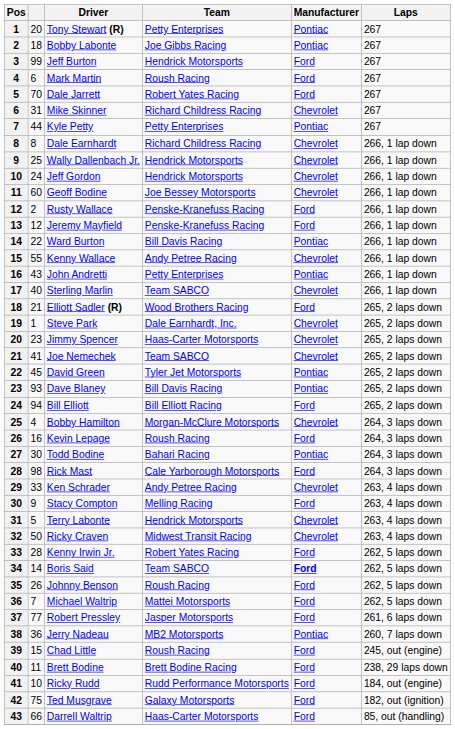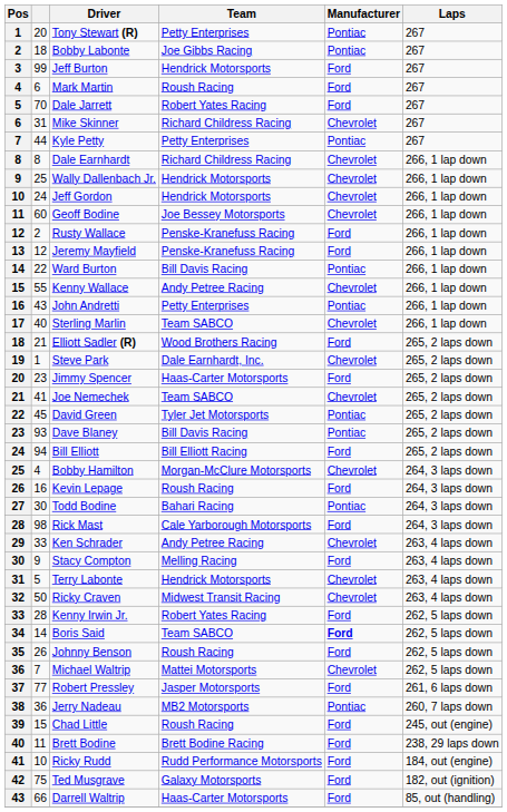 <table class="wikitable" style="font-size:95%">
 <tr>
 <th>Pos</th>
 <th></th>
 <th>Driver</th>
 <th>Team</th>
 <th>Manufacturer</th>
 <th>Laps</th>
 </tr>
 <tr>
 <th>1</th>
 <td>20</td>
 <td><a href='#'>Tony Stewart</a> <strong>(R)</strong></td>
 <td><a href='#'>Petty Enterprises</a></td>
 <td><a href='#'>Pontiac</a></td>
 <td>267</td>
 </tr>
 <tr>
 <th>2</th>
 <td>18</td>
 <td><a href='#'>Bobby Labonte</a></td>
 <td><a href='#'>Joe Gibbs Racing</a></td>
 <td><a href='#'>Pontiac</a></td>
 <td>267</td>
 </tr>
 <tr>
 <th>3</th>
 <td>99</td>
 <td><a href='#'>Jeff Burton</a></td>
 <td><a href='#'>Hendrick Motorsports</a></td>
 <td><a href='#'>Ford</a></td>
 <td>267</td>
 </tr>
 <tr>
 <th>4</th>
 <td>6</td>
 <td><a href='#'>Mark Martin</a></td>
 <td><a href='#'>Roush Racing</a></td>
 <td><a href='#'>Ford</a></td>
 <td>267</td>
 </tr>
 <tr>
 <th>5</th>
 <td>70</td>
 <td><a href='#'>Dale Jarrett</a></td>
 <td><a href='#'>Robert Yates Racing</a></td>
 <td><a href='#'>Ford</a></td>
 <td>267</td>
 </tr>
 <tr>
 <th>6</th>
 <td>31</td>
 <td><a href='#'>Mike Skinner</a></td>
 <td><a href='#'>Richard Childress Racing</a></td>
 <td><a href='#'>Chevrolet</a></td>
 <td>267</td>
 </tr>
 <tr>
 <th>7</th>
 <td>44</td>
 <td><a href='#'>Kyle Petty</a></td>
 <td><a href='#'>Petty Enterprises</a></td>
 <td><a href='#'>Pontiac</a></td>
 <td>267</td>
 </tr>
 <tr>
 <th>8</th>
 <td>8</td>
 <td><a href='#'>Dale Earnhardt</a></td>
 <td><a href='#'>Richard Childress Racing</a></td>
 <td><a href='#'>Chevrolet</a></td>
 <td>266, 1 lap down</td>
 </tr>
 <tr>
 <th>9</th>
 <td>25</td>
 <td><a href='#'>Wally Dallenbach Jr.</a></td>
 <td><a href='#'>Hendrick Motorsports</a></td>
 <td><a href='#'>Chevrolet</a></td>
 <td>266, 1 lap down</td>
 </tr>
 <tr>
 <th>10</th>
 <td>24</td>
 <td><a href='#'>Jeff Gordon</a></td>
 <td><a href='#'>Hendrick Motorsports</a></td>
 <td><a href='#'>Chevrolet</a></td>
 <td>266, 1 lap down</td>
 </tr>
 <tr>
 <th>11</th>
 <td>60</td>
 <td><a href='#'>Geoff Bodine</a></td>
 <td><a href='#'>Joe Bessey Motorsports</a></td>
 <td><a href='#'>Chevrolet</a></td>
 <td>266, 1 lap down</td>
 </tr>
 <tr>
 <th>12</th>
 <td>2</td>
 <td><a href='#'>Rusty Wallace</a></td>
 <td><a href='#'>Penske-Kranefuss Racing</a></td>
 <td><a href='#'>Ford</a></td>
 <td>266, 1 lap down</td>
 </tr>
 <tr>
 <th>13</th>
 <td>12</td>
 <td><a href='#'>Jeremy Mayfield</a></td>
 <td><a href='#'>Penske-Kranefuss Racing</a></td>
 <td><a href='#'>Ford</a></td>
 <td>266, 1 lap down</td>
 </tr>
 <tr>
 <th>14</th>
 <td>22</td>
 <td><a href='#'>Ward Burton</a></td>
 <td><a href='#'>Bill Davis Racing</a></td>
 <td><a href='#'>Pontiac</a></td>
 <td>266, 1 lap down</td>
 </tr>
 <tr>
 <th>15</th>
 <td>55</td>
 <td><a href='#'>Kenny Wallace</a></td>
 <td><a href='#'>Andy Petree Racing</a></td>
 <td><a href='#'>Chevrolet</a></td>
 <td>266, 1 lap down</td>
 </tr>
 <tr>
 <th>16</th>
 <td>43</td>
 <td><a href='#'>John Andretti</a></td>
 <td><a href='#'>Petty Enterprises</a></td>
 <td><a href='#'>Pontiac</a></td>
 <td>266, 1 lap down</td>
 </tr>
 <tr>
 <th>17</th>
 <td>40</td>
 <td><a href='#'>Sterling Marlin</a></td>
 <td><a href='#'>Team SABCO</a></td>
 <td><a href='#'>Chevrolet</a></td>
 <td>266, 1 lap down</td>
 </tr>
 <tr>
 <th>18</th>
 <td>21</td>
 <td><a href='#'>Elliott Sadler</a> <strong>(R)</strong></td>
 <td><a href='#'>Wood Brothers Racing</a></td>
 <td><a href='#'>Ford</a></td>
 <td>265, 2 laps down</td>
 </tr>
 <tr>
 <th>19</th>
 <td>1</td>
 <td><a href='#'>Steve Park</a></td>
 <td><a href='#'>Dale Earnhardt, Inc.</a></td>
 <td><a href='#'>Chevrolet</a></td>
 <td>265, 2 laps down</td>
 </tr>
 <tr>
 <th>20</th>
 <td>23</td>
 <td><a href='#'>Jimmy Spencer</a></td>
 <td><a href='#'>Haas-Carter Motorsports</a></td>
-<td><a href='#'>Chevrolet</a></td>
+<td><a href='#'>Ford</a></td>
 <td>265, 2 laps down</td>
 </tr>
 <tr>
 <th>21</th>
 <td>41</td>
 <td><a href='#'>Joe Nemechek</a></td>
 <td><a href='#'>Team SABCO</a></td>
 <td><a href='#'>Chevrolet</a></td>
 <td>265, 2 laps down</td>
 </tr>
 <tr>
 <th>22</th>
 <td>45</td>
 <td><a href='#'>David Green</a></td>
 <td><a href='#'>Tyler Jet Motorsports</a></td>
 <td><a href='#'>Pontiac</a></td>
 <td>265, 2 laps down</td>
 </tr>
 <tr>
 <th>23</th>
 <td>93</td>
 <td><a href='#'>Dave Blaney</a></td>
 <td><a href='#'>Bill Davis Racing</a></td>
 <td><a href='#'>Pontiac</a></td>
 <td>265, 2 laps down</td>
 </tr>
 <tr>
 <th>24</th>
 <td>94</td>
 <td><a href='#'>Bill Elliott</a></td>
 <td><a href='#'>Bill Elliott Racing</a></td>
 <td><a href='#'>Ford</a></td>
 <td>265, 2 laps down</td>
 </tr>
 <tr>
 <th>25</th>
 <td>4</td>
 <td><a href='#'>Bobby Hamilton</a></td>
 <td><a href='#'>Morgan-McClure Motorsports</a></td>
 <td><a href='#'>Chevrolet</a></td>
 <td>264, 3 laps down</td>
 </tr>
 <tr>
 <th>26</th>
 <td>16</td>
 <td><a href='#'>Kevin Lepage</a></td>
 <td><a href='#'>Roush Racing</a></td>
 <td><a href='#'>Ford</a></td>
 <td>264, 3 laps down</td>
 </tr>
 <tr>
 <th>27</th>
 <td>30</td>
 <td><a href='#'>Todd Bodine</a></td>
 <td><a href='#'>Bahari Racing</a></td>
 <td><a href='#'>Pontiac</a></td>
 <td>264, 3 laps down</td>
 </tr>
 <tr>
 <th>28</th>
 <td>98</td>
 <td><a href='#'>Rick Mast</a></td>
 <td><a href='#'>Cale Yarborough Motorsports</a></td>
 <td><a href='#'>Ford</a></td>
 <td>264, 3 laps down</td>
 </tr>
 <tr>
 <th>29</th>
 <td>33</td>
 <td><a href='#'>Ken Schrader</a></td>
 <td><a href='#'>Andy Petree Racing</a></td>
 <td><a href='#'>Chevrolet</a></td>
 <td>263, 4 laps down</td>
 </tr>
 <tr>
 <th>30</th>
 <td>9</td>
 <td><a href='#'>Stacy Compton</a></td>
 <td><a href='#'>Melling Racing</a></td>
 <td><a href='#'>Ford</a></td>
 <td>263, 4 laps down</td>
 </tr>
 <tr>
 <th>31</th>
 <td>5</td>
 <td><a href='#'>Terry Labonte</a></td>
 <td><a href='#'>Hendrick Motorsports</a></td>
 <td><a href='#'>Chevrolet</a></td>
 <td>263, 4 laps down</td>
 </tr>
 <tr>
 <th>32</th>
 <td>50</td>
 <td><a href='#'>Ricky Craven</a></td>
 <td><a href='#'>Midwest Transit Racing</a></td>
 <td><a href='#'>Chevrolet</a></td>
 <td>263, 4 laps down</td>
 </tr>
 <tr>
 <th>33</th>
 <td>28</td>
 <td><a href='#'>Kenny Irwin Jr.</a></td>
 <td><a href='#'>Robert Yates Racing</a></td>
 <td><a href='#'>Ford</a></td>
 <td>262, 5 laps down</td>
 </tr>
 <tr>
 <th>34</th>
 <td>14</td>
 <td><a href='#'>Boris Said</a></td>
 <td><a href='#'>Team SABCO</a></td>
 <td><strong><a href='#'>Ford</a></strong></td>
 <td>262, 5 laps down</td>
 </tr>
 <tr>
 <th>35</th>
 <td>26</td>
 <td><a href='#'>Johnny Benson</a></td>
 <td><a href='#'>Roush Racing</a></td>
 <td><a href='#'>Ford</a></td>
 <td>262, 5 laps down</td>
 </tr>
 <tr>
 <th>36</th>
 <td>7</td>
 <td><a href='#'>Michael Waltrip</a></td>
 <td><a href='#'>Mattei Motorsports</a></td>
-<td><a href='#'>Ford</a></td>
+<td><a href='#'>Chevrolet</a></td>
 <td>262, 5 laps down</td>
 </tr>
 <tr>
 <th>37</th>
 <td>77</td>
 <td><a href='#'>Robert Pressley</a></td>
 <td><a href='#'>Jasper Motorsports</a></td>
 <td><a href='#'>Ford</a></td>
 <td>261, 6 laps down</td>
 </tr>
 <tr>
 <th>38</th>
 <td>36</td>
 <td><a href='#'>Jerry Nadeau</a></td>
 <td><a href='#'>MB2 Motorsports</a></td>
 <td><a href='#'>Pontiac</a></td>
 <td>260, 7 laps down</td>
 </tr>
 <tr>
 <th>39</th>
 <td>15</td>
 <td><a href='#'>Chad Little</a></td>
 <td><a href='#'>Roush Racing</a></td>
 <td><a href='#'>Ford</a></td>
 <td>245, out (engine)</td>
 </tr>
 <tr>
 <th>40</th>
 <td>11</td>
 <td><a href='#'>Brett Bodine</a></td>
 <td><a href='#'>Brett Bodine Racing</a></td>
 <td><a href='#'>Ford</a></td>
 <td>238, 29 laps down</td>
 </tr>
 <tr>
 <th>41</th>
 <td>10</td>
 <td><a href='#'>Ricky Rudd</a></td>
 <td><a href='#'>Rudd Performance Motorsports</a></td>
 <td><a href='#'>Ford</a></td>
 <td>184, out (engine)</td>
 </tr>
 <tr>
 <th>42</th>
 <td>75</td>
 <td><a href='#'>Ted Musgrave</a></td>
 <td><a href='#'>Galaxy Motorsports</a></td>
 <td><a href='#'>Ford</a></td>
 <td>182, out (ignition)</td>
 </tr>
 <tr>
 <th>43</th>
 <td>66</td>
 <td><a href='#'>Darrell Waltrip</a></td>
 <td><a href='#'>Haas-Carter Motorsports</a></td>
 <td><a href='#'>Ford</a></td>
 <td>85, out (handling)</td>
 </tr>
 <tr>
 </tr>
 </table>
